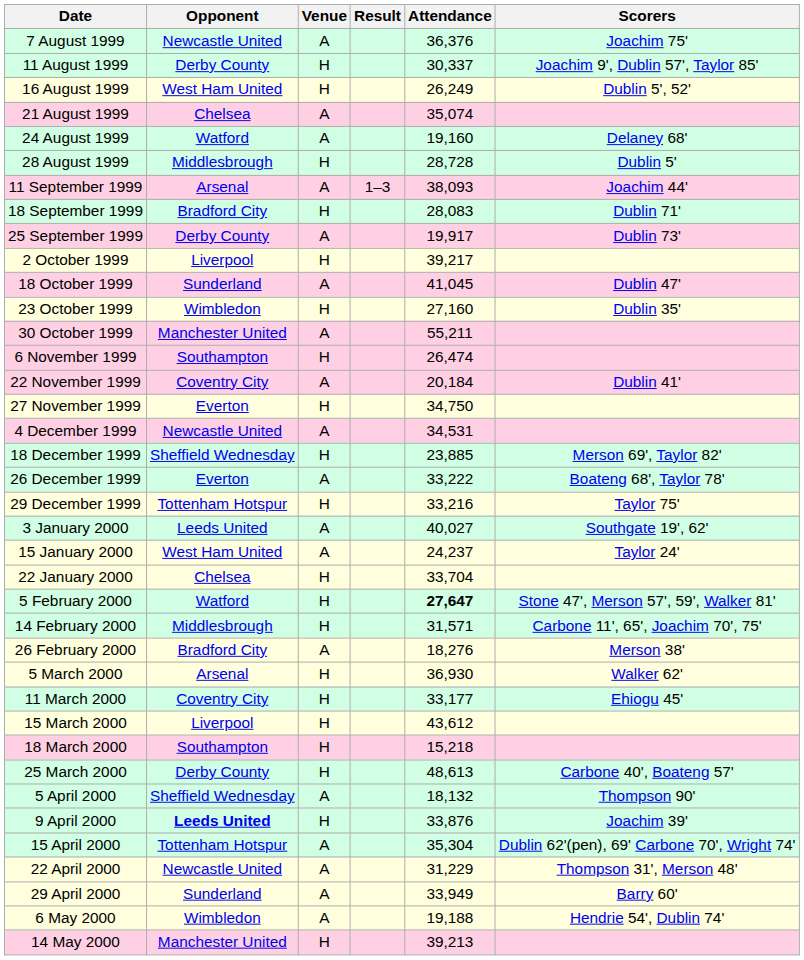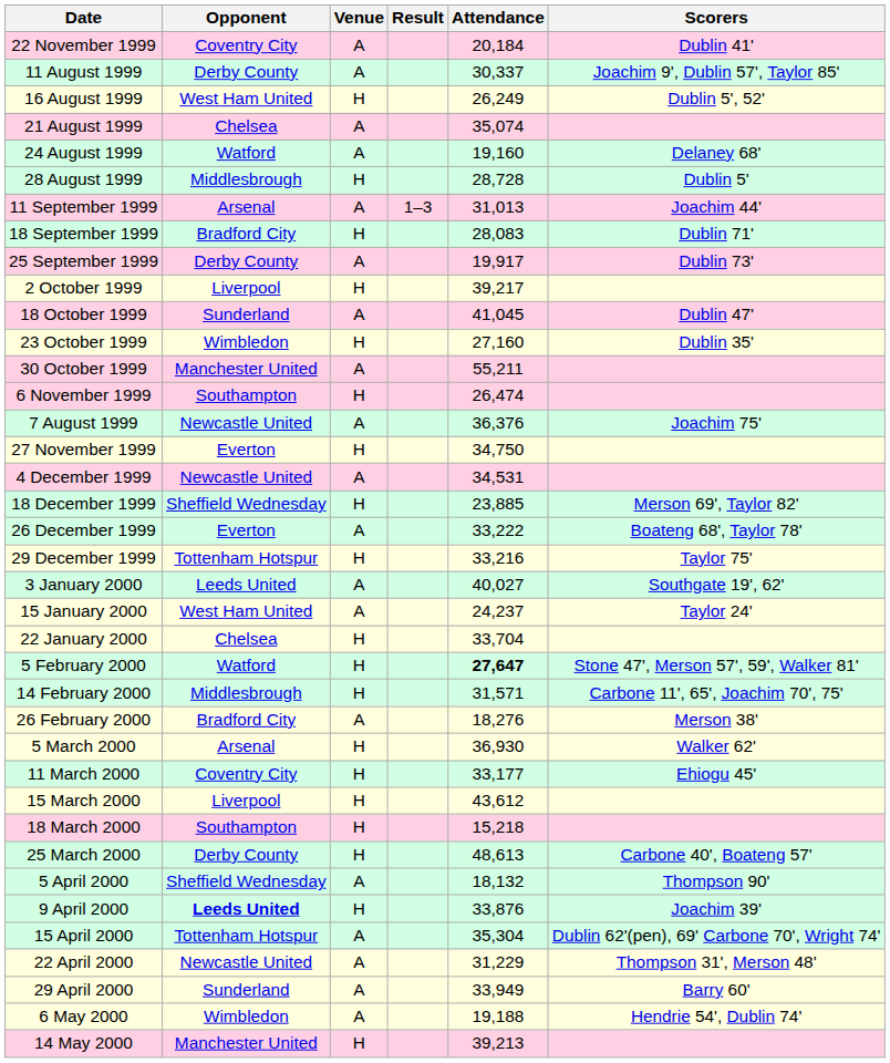 <table class="wikitable sortable" style="text-align:center;">
 <tr>
 <th>Date</th>
 <th>Opponent</th>
 <th>Venue</th>
 <th>Result</th>
 <th>Attendance</th>
 <th>Scorers</th>
 </tr>
-<tr style="background:#d0ffe3;">
-<td>7 August 1999</td>
-<td><a href='#'>Newcastle United</a></td>
+<tr style="background:#ffd0e3;">
+<td>22 November 1999</td>
+<td><a href='#'>Coventry City</a></td>
 <td>A</td>
 <td></td>
-<td>36,376</td>
-<td><a href='#'>Joachim</a> 75'</td>
+<td>20,184</td>
+<td><a href='#'>Dublin</a> 41'</td>
 </tr>
 <tr style="background:#d0ffe3;">
 <td>11 August 1999</td>
 <td><a href='#'>Derby County</a></td>
-<td>H</td>
+<td>A</td>
 <td></td>
 <td>30,337</td>
 <td><a href='#'>Joachim</a> 9', <a href='#'>Dublin</a> 57', <a href='#'>Taylor</a> 85'</td>
 </tr>
 <tr style="background:#ffffdd;">
 <td>16 August 1999</td>
 <td><a href='#'>West Ham United</a></td>
 <td>H</td>
 <td></td>
 <td>26,249</td>
 <td><a href='#'>Dublin</a> 5', 52'</td>
 </tr>
 <tr style="background:#ffd0e3;">
 <td>21 August 1999</td>
 <td><a href='#'>Chelsea</a></td>
 <td>A</td>
 <td></td>
 <td>35,074</td>
 <td></td>
 </tr>
 <tr style="background:#d0ffe3;">
 <td>24 August 1999</td>
 <td><a href='#'>Watford</a></td>
 <td>A</td>
 <td></td>
 <td>19,160</td>
 <td><a href='#'>Delaney</a> 68'</td>
 </tr>
 <tr style="background:#d0ffe3;">
 <td>28 August 1999</td>
 <td><a href='#'>Middlesbrough</a></td>
 <td>H</td>
 <td></td>
 <td>28,728</td>
 <td><a href='#'>Dublin</a> 5'</td>
 </tr>
 <tr style="background:#ffd0e3;">
 <td>11 September 1999</td>
 <td><a href='#'>Arsenal</a></td>
 <td>A</td>
 <td>1–3</td>
-<td>38,093</td>
+<td>31,013</td>
 <td><a href='#'>Joachim</a> 44'</td>
 </tr>
 <tr style="background:#d0ffe3;">
 <td>18 September 1999</td>
 <td><a href='#'>Bradford City</a></td>
 <td>H</td>
 <td></td>
 <td>28,083</td>
 <td><a href='#'>Dublin</a> 71'</td>
 </tr>
 <tr style="background:#ffd0e3;">
 <td>25 September 1999</td>
 <td><a href='#'>Derby County</a></td>
 <td>A</td>
 <td></td>
 <td>19,917</td>
 <td><a href='#'>Dublin</a> 73'</td>
 </tr>
 <tr style="background:#ffffdd;">
 <td>2 October 1999</td>
 <td><a href='#'>Liverpool</a></td>
 <td>H</td>
 <td></td>
 <td>39,217</td>
 <td></td>
 </tr>
 <tr style="background:#ffd0e3;">
 <td>18 October 1999</td>
 <td><a href='#'>Sunderland</a></td>
 <td>A</td>
 <td></td>
 <td>41,045</td>
 <td><a href='#'>Dublin</a> 47'</td>
 </tr>
 <tr style="background:#ffffdd;">
 <td>23 October 1999</td>
 <td><a href='#'>Wimbledon</a></td>
 <td>H</td>
 <td></td>
 <td>27,160</td>
 <td><a href='#'>Dublin</a> 35'</td>
 </tr>
 <tr style="background:#ffd0e3;">
 <td>30 October 1999</td>
 <td><a href='#'>Manchester United</a></td>
 <td>A</td>
 <td></td>
 <td>55,211</td>
 <td></td>
 </tr>
 <tr style="background:#ffd0e3;">
 <td>6 November 1999</td>
 <td><a href='#'>Southampton</a></td>
 <td>H</td>
 <td></td>
 <td>26,474</td>
 <td></td>
 </tr>
-<tr style="background:#ffd0e3;">
-<td>22 November 1999</td>
-<td><a href='#'>Coventry City</a></td>
+<tr style="background:#d0ffe3;">
+<td>7 August 1999</td>
+<td><a href='#'>Newcastle United</a></td>
 <td>A</td>
 <td></td>
-<td>20,184</td>
-<td><a href='#'>Dublin</a> 41'</td>
+<td>36,376</td>
+<td><a href='#'>Joachim</a> 75'</td>
 </tr>
 <tr style="background:#ffffdd;">
 <td>27 November 1999</td>
 <td><a href='#'>Everton</a></td>
 <td>H</td>
 <td></td>
 <td>34,750</td>
 <td></td>
 </tr>
 <tr style="background:#ffd0e3;">
 <td>4 December 1999</td>
 <td><a href='#'>Newcastle United</a></td>
 <td>A</td>
 <td></td>
 <td>34,531</td>
 <td></td>
 </tr>
 <tr style="background:#d0ffe3;">
 <td>18 December 1999</td>
 <td><a href='#'>Sheffield Wednesday</a></td>
 <td>H</td>
 <td></td>
 <td>23,885</td>
 <td><a href='#'>Merson</a> 69', <a href='#'>Taylor</a> 82'</td>
 </tr>
 <tr style="background:#d0ffe3;">
 <td>26 December 1999</td>
 <td><a href='#'>Everton</a></td>
 <td>A</td>
 <td></td>
 <td>33,222</td>
 <td><a href='#'>Boateng</a> 68', <a href='#'>Taylor</a> 78'</td>
 </tr>
 <tr style="background:#ffffdd;">
 <td>29 December 1999</td>
 <td><a href='#'>Tottenham Hotspur</a></td>
 <td>H</td>
 <td></td>
 <td>33,216</td>
 <td><a href='#'>Taylor</a> 75'</td>
 </tr>
 <tr style="background:#d0ffe3;">
 <td>3 January 2000</td>
 <td><a href='#'>Leeds United</a></td>
 <td>A</td>
 <td></td>
 <td>40,027</td>
 <td><a href='#'>Southgate</a> 19', 62'</td>
 </tr>
 <tr style="background:#ffffdd;">
 <td>15 January 2000</td>
 <td><a href='#'>West Ham United</a></td>
 <td>A</td>
 <td></td>
 <td>24,237</td>
 <td><a href='#'>Taylor</a> 24'</td>
 </tr>
 <tr style="background:#ffffdd;">
 <td>22 January 2000</td>
 <td><a href='#'>Chelsea</a></td>
 <td>H</td>
 <td></td>
 <td>33,704</td>
 <td></td>
 </tr>
 <tr style="background:#d0ffe3;">
 <td>5 February 2000</td>
 <td><a href='#'>Watford</a></td>
 <td>H</td>
 <td></td>
 <td><strong>27,647</strong></td>
 <td><a href='#'>Stone</a> 47', <a href='#'>Merson</a> 57', 59', <a href='#'>Walker</a> 81'</td>
 </tr>
 <tr style="background:#d0ffe3;">
 <td>14 February 2000</td>
 <td><a href='#'>Middlesbrough</a></td>
 <td>H</td>
 <td></td>
 <td>31,571</td>
 <td><a href='#'>Carbone</a> 11', 65', <a href='#'>Joachim</a> 70', 75'</td>
 </tr>
 <tr style="background:#ffffdd;">
 <td>26 February 2000</td>
 <td><a href='#'>Bradford City</a></td>
 <td>A</td>
 <td></td>
 <td>18,276</td>
 <td><a href='#'>Merson</a> 38'</td>
 </tr>
 <tr style="background:#ffffdd;">
 <td>5 March 2000</td>
 <td><a href='#'>Arsenal</a></td>
 <td>H</td>
 <td></td>
 <td>36,930</td>
 <td><a href='#'>Walker</a> 62'</td>
 </tr>
 <tr style="background:#d0ffe3;">
 <td>11 March 2000</td>
 <td><a href='#'>Coventry City</a></td>
 <td>H</td>
 <td></td>
 <td>33,177</td>
 <td><a href='#'>Ehiogu</a> 45'</td>
 </tr>
 <tr style="background:#ffffdd;">
 <td>15 March 2000</td>
 <td><a href='#'>Liverpool</a></td>
 <td>H</td>
 <td></td>
 <td>43,612</td>
 <td></td>
 </tr>
 <tr style="background:#ffd0e3;">
 <td>18 March 2000</td>
 <td><a href='#'>Southampton</a></td>
 <td>H</td>
 <td></td>
 <td>15,218</td>
 <td></td>
 </tr>
 <tr style="background:#d0ffe3;">
 <td>25 March 2000</td>
 <td><a href='#'>Derby County</a></td>
 <td>H</td>
 <td></td>
 <td>48,613</td>
 <td><a href='#'>Carbone</a> 40', <a href='#'>Boateng</a> 57'</td>
 </tr>
 <tr style="background:#d0ffe3;">
 <td>5 April 2000</td>
 <td><a href='#'>Sheffield Wednesday</a></td>
 <td>A</td>
 <td></td>
 <td>18,132</td>
 <td><a href='#'>Thompson</a> 90'</td>
 </tr>
 <tr style="background:#d0ffe3;">
 <td>9 April 2000</td>
 <td><strong><a href='#'>Leeds United</a></strong></td>
 <td>H</td>
 <td></td>
 <td>33,876</td>
 <td><a href='#'>Joachim</a> 39'</td>
 </tr>
 <tr style="background:#d0ffe3;">
 <td>15 April 2000</td>
 <td><a href='#'>Tottenham Hotspur</a></td>
 <td>A</td>
 <td></td>
 <td>35,304</td>
 <td><a href='#'>Dublin</a> 62'(pen), 69' <a href='#'>Carbone</a> 70', <a href='#'>Wright</a> 74'</td>
 </tr>
 <tr style="background:#ffffdd;">
 <td>22 April 2000</td>
 <td><a href='#'>Newcastle United</a></td>
 <td>A</td>
 <td></td>
 <td>31,229</td>
 <td><a href='#'>Thompson</a> 31', <a href='#'>Merson</a> 48'</td>
 </tr>
 <tr style="background:#ffffdd;">
 <td>29 April 2000</td>
 <td><a href='#'>Sunderland</a></td>
 <td>A</td>
 <td></td>
 <td>33,949</td>
 <td><a href='#'>Barry</a> 60'</td>
 </tr>
 <tr style="background:#ffffdd;">
 <td>6 May 2000</td>
 <td><a href='#'>Wimbledon</a></td>
 <td>A</td>
 <td></td>
 <td>19,188</td>
 <td><a href='#'>Hendrie</a> 54', <a href='#'>Dublin</a> 74'</td>
 </tr>
 <tr style="background:#ffd0e3;">
 <td>14 May 2000</td>
 <td><a href='#'>Manchester United</a></td>
 <td>H</td>
 <td></td>
 <td>39,213</td>
 <td></td>
 </tr>
 </table>
